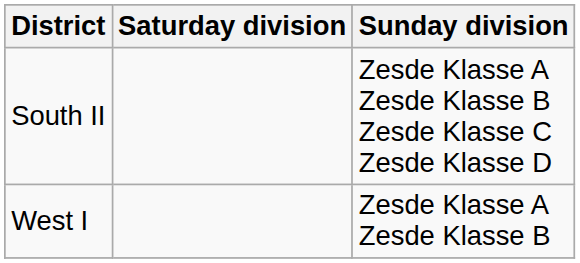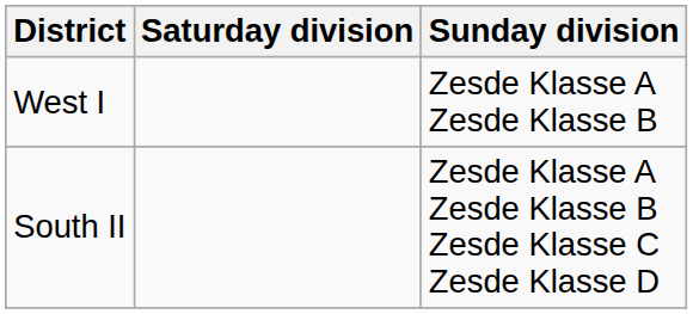 <table class="wikitable">
 <tr>
 <th>District</th>
 <th>Saturday division</th>
 <th>Sunday division</th>
 </tr>
 <tr>
+<td>West I</td>
+<td></td>
+<td>Zesde Klasse A<br>Zesde Klasse B</td>
+</tr>
+<tr>
 <td>South II</td>
 <td></td>
 <td>Zesde Klasse A<br>Zesde Klasse B<br>Zesde Klasse C<br>Zesde Klasse D</td>
 </tr>
-<tr>
-<td>West I</td>
-<td></td>
-<td>Zesde Klasse A<br>Zesde Klasse B</td>
-</tr>
 </table>
